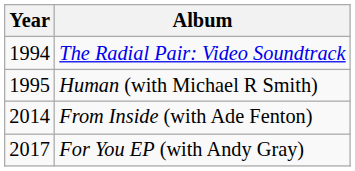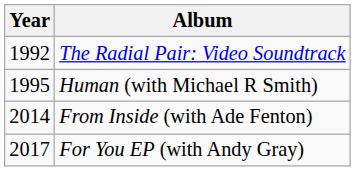 <table class="wikitable">
 <tr>
 <th>Year</th>
 <th>Album</th>
 </tr>
 <tr>
-<td>1994</td>
+<td>1992</td>
 <td><em><a href='#'>The Radial Pair: Video Soundtrack</a></em></td>
 </tr>
 <tr>
 <td>1995</td>
 <td><em>Human</em> (with Michael R Smith)</td>
 </tr>
 <tr>
 <td>2014</td>
 <td><em>From Inside</em> (with Ade Fenton)</td>
 </tr>
 <tr>
 <td>2017</td>
 <td><em>For You EP</em> (with Andy Gray)</td>
 </tr>
 </table>
